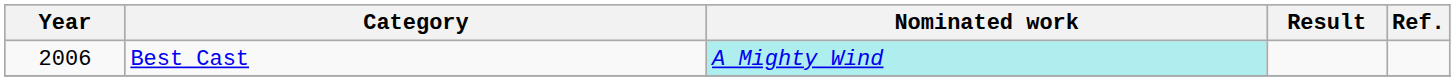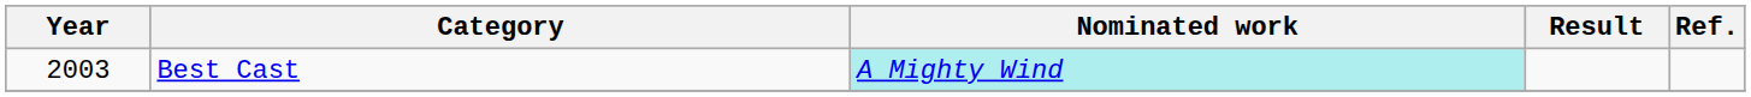 <table class=wikitable>
 <tr>
 <th scope="col" style="width:5em;">Year</th>
 <th scope="col" style="width:26em;">Category</th>
 <th scope="col" style="width:25em;">Nominated work</th>
 <th scope="col" style="width:5em;">Result</th>
 <th>Ref.</th>
 </tr>
 <tr>
-<td style="text-align:center;">2006</td>
+<td style="text-align:center;">2003</td>
 <td><a href='#'>Best Cast</a></td>
 <td style="background: paleturquoise;"><em><a href='#'>A Mighty Wind</a></em></td>
 <td></td>
 <td style="text-align:center;"></td>
 </tr>
 <tr>
 </tr>
 </table>
